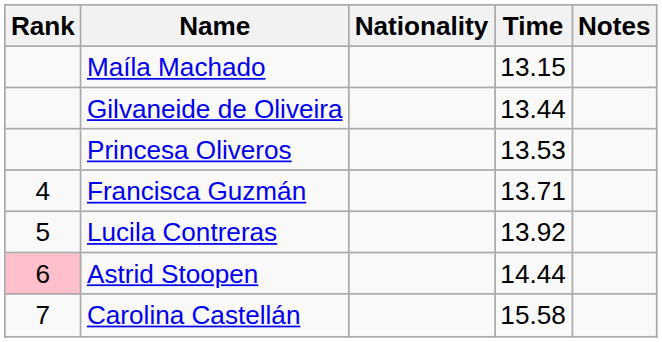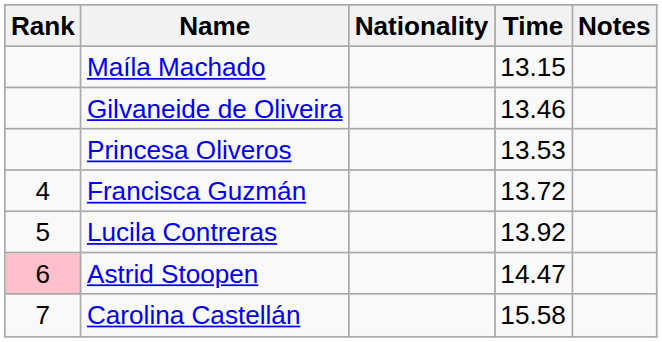 <table class="wikitable sortable" style="text-align:center;font-size:95%">
 <tr>
 <th>Rank</th>
 <th>Name</th>
 <th>Nationality</th>
 <th>Time</th>
 <th>Notes</th>
 </tr>
 <tr>
 <td></td>
 <td align=left><a href='#'>Maíla Machado</a></td>
 <td align=left></td>
 <td>13.15</td>
 <td></td>
 </tr>
 <tr>
 <td></td>
 <td align=left><a href='#'>Gilvaneide de Oliveira</a></td>
 <td align=left></td>
-<td>13.44</td>
+<td>13.46</td>
 <td></td>
 </tr>
 <tr>
 <td></td>
 <td align=left><a href='#'>Princesa Oliveros</a></td>
 <td align=left></td>
 <td>13.53</td>
 <td></td>
 </tr>
 <tr>
 <td>4</td>
 <td align=left><a href='#'>Francisca Guzmán</a></td>
 <td align=left></td>
-<td>13.71</td>
+<td>13.72</td>
 <td></td>
 </tr>
 <tr>
 <td>5</td>
 <td align=left><a href='#'>Lucila Contreras</a></td>
 <td align=left></td>
 <td>13.92</td>
 <td></td>
 </tr>
 <tr>
 <td style="background: pink;">6</td>
 <td align=left><a href='#'>Astrid Stoopen</a></td>
 <td align=left></td>
-<td>14.44</td>
+<td>14.47</td>
 <td></td>
 </tr>
 <tr>
 <td>7</td>
 <td align=left><a href='#'>Carolina Castellán</a></td>
 <td align=left></td>
 <td>15.58</td>
 <td></td>
 </tr>
 </table>
